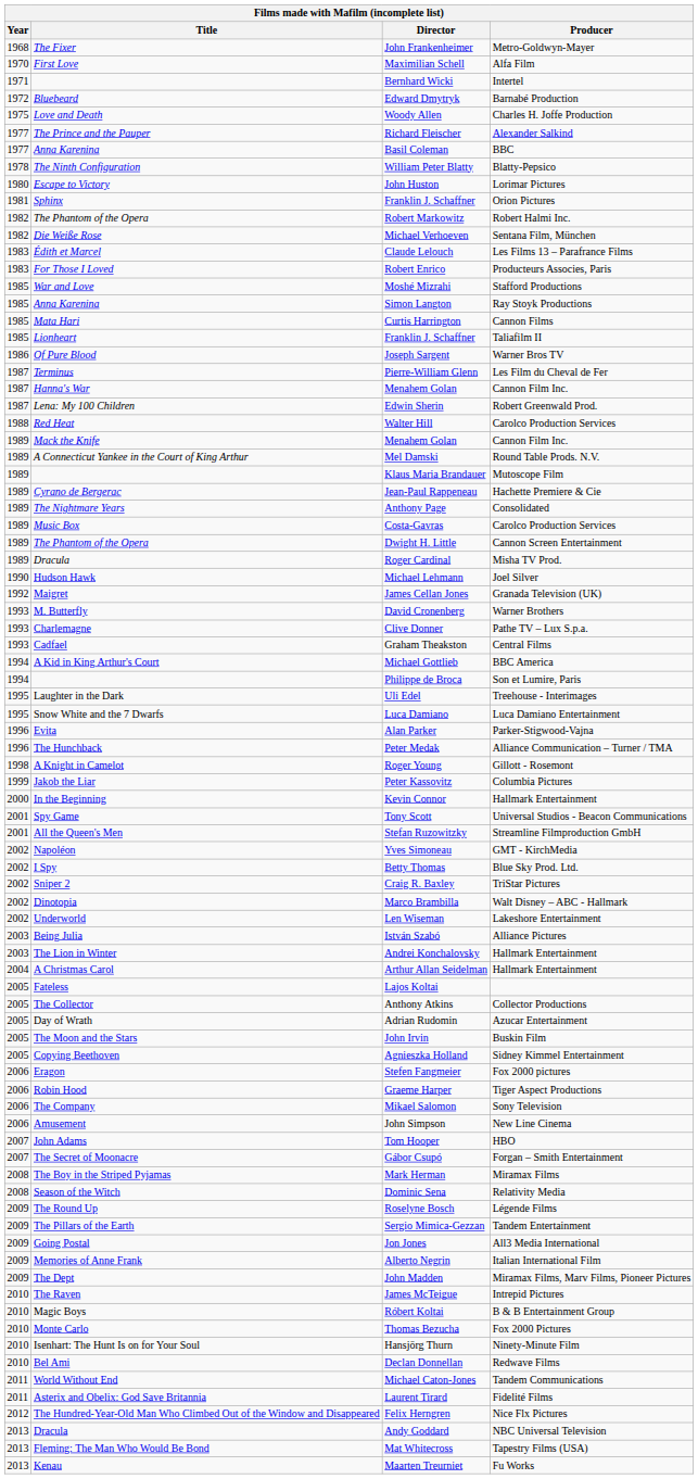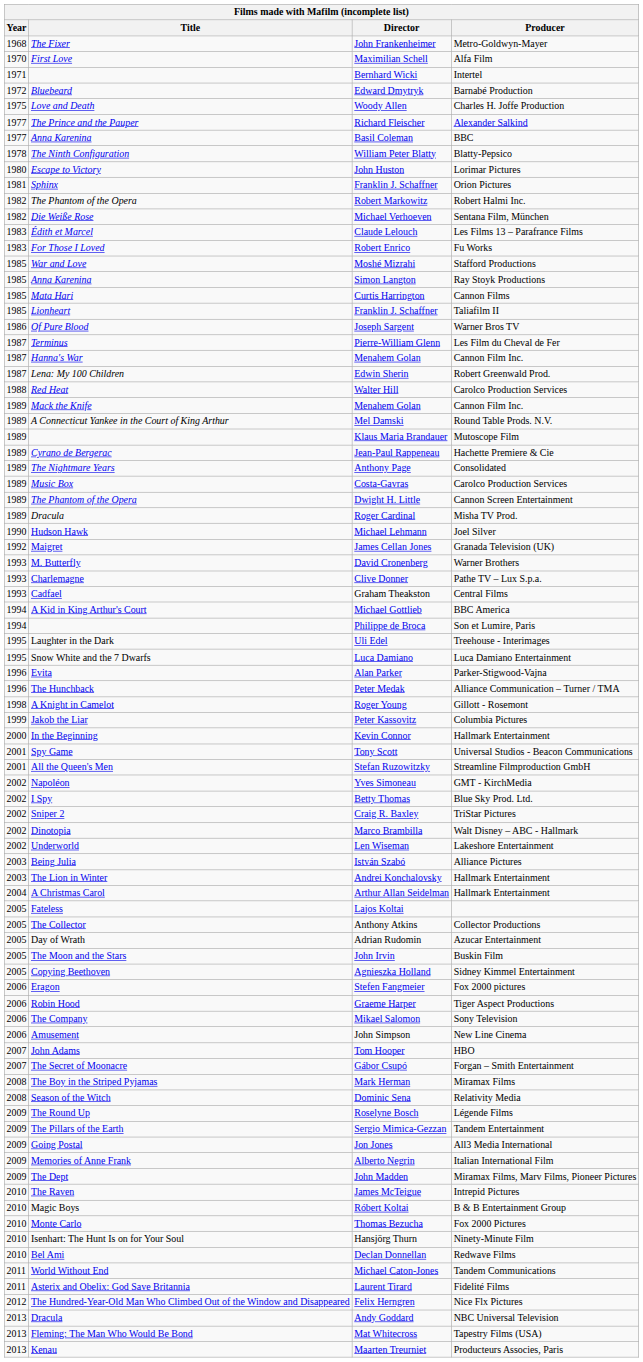 <table class="wikitable mw-collapsible mw-collapsed">
 <tr>
 <th colspan="4">Films made with Mafilm (incomplete list)</th>
 </tr>
 <tr>
 <th>Year</th>
 <th>Title</th>
 <th>Director</th>
 <th>Producer</th>
 </tr>
 <tr>
 <td>1968</td>
 <td><em><a href='#'>The Fixer</a></em></td>
 <td><a href='#'>John Frankenheimer</a></td>
 <td>Metro-Goldwyn-Mayer</td>
 </tr>
 <tr>
 <td>1970</td>
 <td><em><a href='#'>First Love</a></em></td>
 <td><a href='#'>Maximilian Schell</a></td>
 <td>Alfa Film</td>
 </tr>
 <tr>
 <td>1971</td>
 <td><em></em></td>
 <td><a href='#'>Bernhard Wicki</a></td>
 <td>Intertel</td>
 </tr>
 <tr>
 <td>1972</td>
 <td><em><a href='#'>Bluebeard</a></em></td>
 <td><a href='#'>Edward Dmytryk</a></td>
 <td>Barnabé Production</td>
 </tr>
 <tr>
 <td>1975</td>
 <td><em><a href='#'>Love and Death</a></em></td>
 <td><a href='#'>Woody Allen</a></td>
 <td>Charles H. Joffe Production</td>
 </tr>
 <tr>
 <td>1977</td>
 <td><em><a href='#'>The Prince and the Pauper</a></em></td>
 <td><a href='#'>Richard Fleischer</a></td>
 <td><a href='#'>Alexander Salkind</a></td>
 </tr>
 <tr>
 <td>1977</td>
 <td><em><a href='#'>Anna Karenina</a></em></td>
 <td><a href='#'>Basil Coleman</a></td>
 <td>BBC</td>
 </tr>
 <tr>
 <td>1978</td>
 <td><em><a href='#'>The Ninth Configuration</a></em></td>
 <td><a href='#'>William Peter Blatty</a></td>
 <td>Blatty-Pepsico</td>
 </tr>
 <tr>
 <td>1980</td>
 <td><em><a href='#'>Escape to Victory</a></em></td>
 <td><a href='#'>John Huston</a></td>
 <td>Lorimar Pictures</td>
 </tr>
 <tr>
 <td>1981</td>
 <td><em><a href='#'>Sphinx</a></em></td>
 <td><a href='#'>Franklin J. Schaffner</a></td>
 <td>Orion Pictures</td>
 </tr>
 <tr>
 <td>1982</td>
 <td><em>The Phantom of the Opera</em></td>
 <td><a href='#'>Robert Markowitz</a></td>
 <td>Robert Halmi Inc.</td>
 </tr>
 <tr>
 <td>1982</td>
 <td><em><a href='#'>Die Weiße Rose</a></em></td>
 <td><a href='#'>Michael Verhoeven</a></td>
 <td>Sentana Film, München</td>
 </tr>
 <tr>
 <td>1983</td>
 <td><em><a href='#'>Édith et Marcel</a></em></td>
 <td><a href='#'>Claude Lelouch</a></td>
 <td>Les Films 13 – Parafrance Films</td>
 </tr>
 <tr>
 <td>1983</td>
 <td><em><a href='#'>For Those I Loved</a></em></td>
 <td><a href='#'>Robert Enrico</a></td>
-<td>Producteurs Associes, Paris</td>
+<td>Fu Works</td>
 </tr>
 <tr>
 <td>1985</td>
 <td><em><a href='#'>War and Love</a></em></td>
 <td><a href='#'>Moshé Mizrahi</a></td>
 <td>Stafford Productions</td>
 </tr>
 <tr>
 <td>1985</td>
 <td><em><a href='#'>Anna Karenina</a></em></td>
 <td><a href='#'>Simon Langton</a></td>
 <td>Ray Stoyk Productions</td>
 </tr>
 <tr>
 <td>1985</td>
 <td><em><a href='#'>Mata Hari</a></em></td>
 <td><a href='#'>Curtis Harrington</a></td>
 <td>Cannon Films</td>
 </tr>
 <tr>
 <td>1985</td>
 <td><em><a href='#'>Lionheart</a></em></td>
 <td><a href='#'>Franklin J. Schaffner</a></td>
 <td>Taliafilm II</td>
 </tr>
 <tr>
 <td>1986</td>
 <td><em><a href='#'>Of Pure Blood</a></em></td>
 <td><a href='#'>Joseph Sargent</a></td>
 <td>Warner Bros TV</td>
 </tr>
 <tr>
 <td>1987</td>
 <td><em><a href='#'>Terminus</a></em></td>
 <td><a href='#'>Pierre-William Glenn</a></td>
 <td>Les Film du Cheval de Fer</td>
 </tr>
 <tr>
 <td>1987</td>
 <td><em><a href='#'>Hanna's War</a></em></td>
 <td><a href='#'>Menahem Golan</a></td>
 <td>Cannon Film Inc.</td>
 </tr>
 <tr>
 <td>1987</td>
 <td><em>Lena: My 100 Children</em></td>
 <td><a href='#'>Edwin Sherin</a></td>
 <td>Robert Greenwald Prod.</td>
 </tr>
 <tr>
 <td>1988</td>
 <td><em><a href='#'>Red Heat</a></em></td>
 <td><a href='#'>Walter Hill</a></td>
 <td>Carolco Production Services</td>
 </tr>
 <tr>
 <td>1989</td>
 <td><em><a href='#'>Mack the Knife</a></em></td>
 <td><a href='#'>Menahem Golan</a></td>
 <td>Cannon Film Inc.</td>
 </tr>
 <tr>
 <td>1989</td>
 <td><em>A Connecticut Yankee in the Court of King Arthur</em></td>
 <td><a href='#'>Mel Damski</a></td>
 <td>Round Table Prods. N.V.</td>
 </tr>
 <tr>
 <td>1989</td>
 <td><em></em></td>
 <td><a href='#'>Klaus Maria Brandauer</a></td>
 <td>Mutoscope Film</td>
 </tr>
 <tr>
 <td>1989</td>
 <td><em><a href='#'>Cyrano de Bergerac</a></em></td>
 <td><a href='#'>Jean-Paul Rappeneau</a></td>
 <td>Hachette Premiere & Cie</td>
 </tr>
 <tr>
 <td>1989</td>
 <td><em><a href='#'>The Nightmare Years</a></em></td>
 <td><a href='#'>Anthony Page</a></td>
 <td>Consolidated</td>
 </tr>
 <tr>
 <td>1989</td>
 <td><em><a href='#'>Music Box</a></em></td>
 <td><a href='#'>Costa-Gavras</a></td>
 <td>Carolco Production Services</td>
 </tr>
 <tr>
 <td>1989</td>
 <td><em><a href='#'>The Phantom of the Opera</a></em></td>
 <td><a href='#'>Dwight H. Little</a></td>
 <td>Cannon Screen Entertainment</td>
 </tr>
 <tr>
 <td>1989</td>
 <td><em>Dracula</em></td>
 <td><a href='#'>Roger Cardinal</a><em></td>
 <td>Misha TV Prod.</td>
 </tr>
 <tr>
 <td>1990</td>
 <td></em><a href='#'>Hudson Hawk</a><em></td>
 <td><a href='#'>Michael Lehmann</a></td>
 <td>Joel Silver</td>
 </tr>
 <tr>
 <td>1992</td>
 <td></em><a href='#'>Maigret</a><em></td>
 <td><a href='#'>James Cellan Jones</a></td>
 <td>Granada Television (UK)</td>
 </tr>
 <tr>
 <td>1993</td>
 <td></em><a href='#'>M. Butterfly</a><em></td>
 <td><a href='#'>David Cronenberg</a></td>
 <td>Warner Brothers</td>
 </tr>
 <tr>
 <td>1993</td>
 <td></em><a href='#'>Charlemagne</a><em></td>
 <td><a href='#'>Clive Donner</a></td>
 <td>Pathe TV – Lux S.p.a.</td>
 </tr>
 <tr>
 <td>1993</td>
 <td></em><a href='#'>Cadfael</a><em></td>
 <td>Graham Theakston</td>
 <td>Central Films</td>
 </tr>
 <tr>
 <td>1994</td>
 <td></em><a href='#'>A Kid in King Arthur's Court</a><em></td>
 <td><a href='#'>Michael Gottlieb</a></td>
 <td>BBC America</td>
 </tr>
 <tr>
 <td>1994</td>
 <td></em><em></td>
 <td><a href='#'>Philippe de Broca</a></td>
 <td>Son et Lumire, Paris</td>
 </tr>
 <tr>
 <td>1995</td>
 <td></em>Laughter in the Dark<em></td>
 <td><a href='#'>Uli Edel</a></td>
 <td>Treehouse - Interimages</td>
 </tr>
 <tr>
 <td>1995</td>
 <td></em>Snow White and the 7 Dwarfs<em></td>
 <td><a href='#'>Luca Damiano</a></td>
 <td>Luca Damiano Entertainment</td>
 </tr>
 <tr>
 <td>1996</td>
 <td></em><a href='#'>Evita</a><em></td>
 <td><a href='#'>Alan Parker</a></td>
 <td>Parker-Stigwood-Vajna</td>
 </tr>
 <tr>
 <td>1996</td>
 <td></em><a href='#'>The Hunchback</a><em></td>
 <td><a href='#'>Peter Medak</a></td>
 <td>Alliance Communication – Turner / TMA</td>
 </tr>
 <tr>
 <td>1998</td>
 <td></em><a href='#'>A Knight in Camelot</a><em></td>
 <td><a href='#'>Roger Young</a></td>
 <td>Gillott - Rosemont</td>
 </tr>
 <tr>
 <td>1999</td>
 <td></em><a href='#'>Jakob the Liar</a><em></td>
 <td><a href='#'>Peter Kassovitz</a></td>
 <td>Columbia Pictures</td>
 </tr>
 <tr>
 <td>2000</td>
 <td></em><a href='#'>In the Beginning</a><em></td>
 <td><a href='#'>Kevin Connor</a></td>
 <td>Hallmark Entertainment</td>
 </tr>
 <tr>
 <td>2001</td>
 <td></em><a href='#'>Spy Game</a><em></td>
 <td><a href='#'>Tony Scott</a></td>
 <td>Universal Studios - Beacon Communications</td>
 </tr>
 <tr>
 <td>2001</td>
 <td></em><a href='#'>All the Queen's Men</a><em></td>
 <td><a href='#'>Stefan Ruzowitzky</a></td>
 <td>Streamline Filmproduction GmbH</td>
 </tr>
 <tr>
 <td>2002</td>
 <td></em><a href='#'>Napoléon</a><em></td>
 <td><a href='#'>Yves Simoneau</a></td>
 <td>GMT - KirchMedia</td>
 </tr>
 <tr>
 <td>2002</td>
 <td></em><a href='#'>I Spy</a><em></td>
 <td><a href='#'>Betty Thomas</a></td>
 <td>Blue Sky Prod. Ltd.</td>
 </tr>
 <tr>
 <td>2002</td>
 <td></em><a href='#'>Sniper 2</a><em></td>
 <td><a href='#'>Craig R. Baxley</a></td>
 <td>TriStar Pictures</td>
 </tr>
 <tr>
 <td>2002</td>
 <td></em><a href='#'>Dinotopia</a><em></td>
 <td><a href='#'>Marco Brambilla</a></td>
 <td>Walt Disney – ABC - Hallmark</td>
 </tr>
 <tr>
 <td>2002</td>
 <td></em><a href='#'>Underworld</a><em></td>
 <td><a href='#'>Len Wiseman</a></td>
 <td>Lakeshore Entertainment</td>
 </tr>
 <tr>
 <td>2003</td>
 <td></em><a href='#'>Being Julia</a><em></td>
 <td><a href='#'>István Szabó</a></td>
 <td>Alliance Pictures</td>
 </tr>
 <tr>
 <td>2003</td>
 <td></em><a href='#'>The Lion in Winter</a><em></td>
 <td><a href='#'>Andrei Konchalovsky</a></td>
 <td>Hallmark Entertainment</td>
 </tr>
 <tr>
 <td>2004</td>
 <td></em><a href='#'>A Christmas Carol</a><em></td>
 <td><a href='#'>Arthur Allan Seidelman</a></td>
 <td>Hallmark Entertainment</td>
 </tr>
 <tr>
 <td>2005</td>
 <td></em><a href='#'>Fateless</a><em></td>
 <td><a href='#'>Lajos Koltai</a></td>
 <td></td>
 </tr>
 <tr>
 <td>2005</td>
 <td></em><a href='#'>The Collector</a><em></td>
 <td>Anthony Atkins</td>
 <td>Collector Productions</td>
 </tr>
 <tr>
 <td>2005</td>
 <td></em>Day of Wrath<em></td>
 <td>Adrian Rudomin</td>
 <td>Azucar Entertainment</td>
 </tr>
 <tr>
 <td>2005</td>
 <td></em><a href='#'>The Moon and the Stars</a><em></td>
 <td><a href='#'>John Irvin</a></td>
 <td>Buskin Film</td>
 </tr>
 <tr>
 <td>2005</td>
 <td></em><a href='#'>Copying Beethoven</a><em></td>
 <td><a href='#'>Agnieszka Holland</a></td>
 <td>Sidney Kimmel Entertainment</td>
 </tr>
 <tr>
 <td>2006</td>
 <td></em><a href='#'>Eragon</a><em></td>
 <td><a href='#'>Stefen Fangmeier</a></td>
 <td>Fox 2000 pictures</td>
 </tr>
 <tr>
 <td>2006</td>
 <td></em><a href='#'>Robin Hood</a><em></td>
 <td><a href='#'>Graeme Harper</a></td>
 <td>Tiger Aspect Productions</td>
 </tr>
 <tr>
 <td>2006</td>
 <td></em><a href='#'>The Company</a><em></td>
 <td><a href='#'>Mikael Salomon</a></td>
 <td>Sony Television</td>
 </tr>
 <tr>
 <td>2006</td>
 <td></em><a href='#'>Amusement</a><em></td>
 <td>John Simpson</td>
 <td>New Line Cinema</td>
 </tr>
 <tr>
 <td>2007</td>
 <td></em><a href='#'>John Adams</a><em></td>
 <td><a href='#'>Tom Hooper</a></td>
 <td>HBO</td>
 </tr>
 <tr>
 <td>2007</td>
 <td></em><a href='#'>The Secret of Moonacre</a><em></td>
 <td><a href='#'>Gábor Csupó</a></td>
 <td>Forgan – Smith Entertainment</td>
 </tr>
 <tr>
 <td>2008</td>
 <td></em><a href='#'>The Boy in the Striped Pyjamas</a><em></td>
 <td><a href='#'>Mark Herman</a></td>
 <td>Miramax Films</td>
 </tr>
 <tr>
 <td>2008</td>
 <td></em><a href='#'>Season of the Witch</a><em></td>
 <td><a href='#'>Dominic Sena</a></td>
 <td>Relativity Media</td>
 </tr>
 <tr>
 <td>2009</td>
 <td></em><a href='#'>The Round Up</a><em></td>
 <td><a href='#'>Roselyne Bosch</a></td>
 <td>Légende Films</td>
 </tr>
 <tr>
 <td>2009</td>
 <td></em><a href='#'>The Pillars of the Earth</a><em></td>
 <td><a href='#'>Sergio Mimica-Gezzan</a></td>
 <td>Tandem Entertainment</td>
 </tr>
 <tr>
 <td>2009</td>
 <td></em><a href='#'>Going Postal</a><em></td>
 <td><a href='#'>Jon Jones</a></td>
 <td>All3 Media International</td>
 </tr>
 <tr>
 <td>2009</td>
 <td></em><a href='#'>Memories of Anne Frank</a><em></td>
 <td><a href='#'>Alberto Negrin</a></td>
 <td>Italian International Film</td>
 </tr>
 <tr>
 <td>2009</td>
 <td></em><a href='#'>The Dept</a><em></td>
 <td><a href='#'>John Madden</a></td>
 <td>Miramax Films, Marv Films, Pioneer Pictures</td>
 </tr>
 <tr>
 <td>2010</td>
 <td></em><a href='#'>The Raven</a><em></td>
 <td><a href='#'>James McTeigue</a></td>
 <td>Intrepid Pictures</td>
 </tr>
 <tr>
 <td>2010</td>
 <td></em>Magic Boys<em></td>
 <td><a href='#'>Róbert Koltai</a></td>
 <td>B & B Entertainment Group</td>
 </tr>
 <tr>
 <td>2010</td>
 <td></em><a href='#'>Monte Carlo</a><em></td>
 <td><a href='#'>Thomas Bezucha</a></td>
 <td>Fox 2000 Pictures</td>
 </tr>
 <tr>
 <td>2010</td>
 <td></em>Isenhart: The Hunt Is on for Your Soul<em></td>
 <td>Hansjörg Thurn</td>
 <td>Ninety-Minute Film</td>
 </tr>
 <tr>
 <td>2010</td>
 <td></em><a href='#'>Bel Ami</a><em></td>
 <td><a href='#'>Declan Donnellan</a></td>
 <td>Redwave Films</td>
 </tr>
 <tr>
 <td>2011</td>
 <td></em><a href='#'>World Without End</a><em></td>
 <td><a href='#'>Michael Caton-Jones</a></td>
 <td>Tandem Communications</td>
 </tr>
 <tr>
 <td>2011</td>
 <td></em><a href='#'>Asterix and Obelix: God Save Britannia</a><em></td>
 <td><a href='#'>Laurent Tirard</a></td>
 <td>Fidelité Films</td>
 </tr>
 <tr>
 <td>2012</td>
 <td></em><a href='#'>The Hundred-Year-Old Man Who Climbed Out of the Window and Disappeared</a><em></td>
 <td><a href='#'>Felix Herngren</a></td>
 <td>Nice Flx Pictures</td>
 </tr>
 <tr>
 <td>2013</td>
 <td></em><a href='#'>Dracula</a><em></td>
 <td><a href='#'>Andy Goddard</a></td>
 <td>NBC Universal Television</td>
 </tr>
 <tr>
 <td>2013</td>
 <td></em><a href='#'>Fleming: The Man Who Would Be Bond</a><em></td>
 <td><a href='#'>Mat Whitecross</a></td>
 <td>Tapestry Films (USA)</td>
 </tr>
 <tr>
 <td>2013</td>
 <td></em><a href='#'>Kenau</a><em></td>
 <td><a href='#'>Maarten Treurniet</a></td>
-<td>Fu Works</td>
+<td>Producteurs Associes, Paris</td>
 </tr>
 </table>
